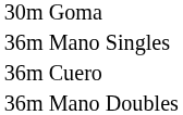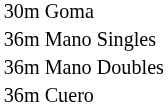 <table>
 <tr>
 <td>30m Goma<br></td>
 <td></td>
 <td></td>
 <td></td>
 </tr>
 <tr>
 <td>36m Mano Singles<br></td>
 <td></td>
 <td></td>
 <td></td>
 </tr>
 <tr>
+<td>36m Mano Doubles<br></td>
+<td></td>
+<td></td>
+<td></td>
+</tr>
+<tr>
 <td>36m Cuero<br></td>
 <td></td>
 <td></td>
 <td></td>
 </tr>
-<tr>
-<td>36m Mano Doubles<br></td>
-<td></td>
-<td></td>
-<td></td>
-</tr>
 </table>
